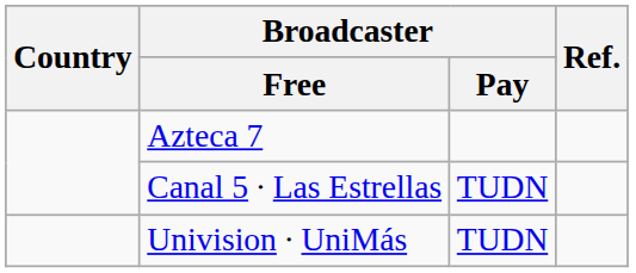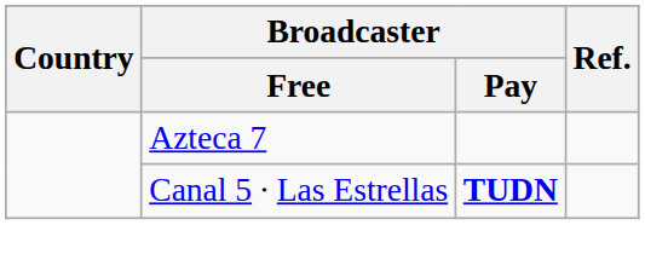 <table class="wikitable">
 <tr>
 <th rowspan="2">Country</th>
 <th colspan="2">Broadcaster</th>
 <th rowspan="2">Ref.</th>
 </tr>
 <tr>
 <th>Free</th>
 <th>Pay</th>
 </tr>
 <tr>
 <td rowspan="2"></td>
 <td><a href='#'>Azteca 7</a></td>
 <td></td>
 <td></td>
 </tr>
 <tr>
 <td><a href='#'>Canal 5</a> ∙ <a href='#'>Las Estrellas</a></td>
-<td><a href='#'>TUDN</a></td>
-<td></td>
-</tr>
-<tr>
-<td></td>
-<td><a href='#'>Univision</a> ∙ <a href='#'>UniMás</a></td>
-<td><a href='#'>TUDN</a></td>
+<td><strong><a href='#'>TUDN</a></strong></td>
 <td></td>
 </tr>
 </table>
